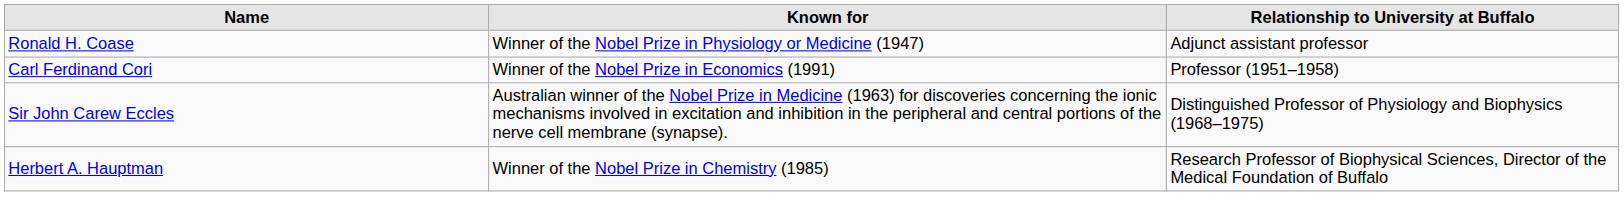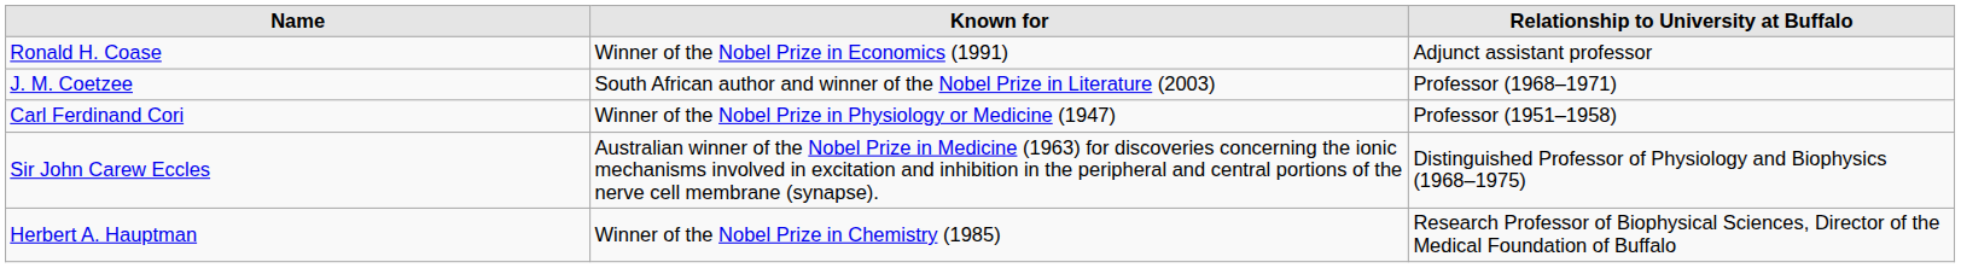 <table class="wikitable">
 <tr>
 <th style="background:#e5e5e5; width:30%;">Name</th>
 <th style="background:#e5e5e5; width:42%;">Known for</th>
 <th style="background:#e5e5e5; width:28%;">Relationship to University at Buffalo</th>
 </tr>
 <tr>
 <td><a href='#'>Ronald H. Coase</a></td>
-<td>Winner of the <a href='#'>Nobel Prize in Physiology or Medicine</a> (1947)</td>
+<td>Winner of the <a href='#'>Nobel Prize in Economics</a> (1991)</td>
 <td>Adjunct assistant professor</td>
 </tr>
 <tr>
+<td><a href='#'>J. M. Coetzee</a></td>
+<td>South African author and winner of the <a href='#'>Nobel Prize in Literature</a> (2003)</td>
+<td>Professor (1968–1971)</td>
+</tr>
+<tr>
 <td><a href='#'>Carl Ferdinand Cori</a></td>
-<td>Winner of the <a href='#'>Nobel Prize in Economics</a> (1991)</td>
+<td>Winner of the <a href='#'>Nobel Prize in Physiology or Medicine</a> (1947)</td>
 <td>Professor (1951–1958)</td>
 </tr>
 <tr>
 <td><a href='#'>Sir John Carew Eccles</a></td>
 <td>Australian winner of the <a href='#'>Nobel Prize in Medicine</a> (1963) for discoveries concerning the ionic mechanisms involved in excitation and inhibition in the peripheral and central portions of the nerve cell membrane (synapse).</td>
 <td>Distinguished Professor of Physiology and Biophysics (1968–1975)</td>
 </tr>
 <tr>
 <td><a href='#'>Herbert A. Hauptman</a></td>
 <td>Winner of the <a href='#'>Nobel Prize in Chemistry</a> (1985)</td>
 <td>Research Professor of Biophysical Sciences, Director of the Medical Foundation of Buffalo</td>
 </tr>
 </table>
